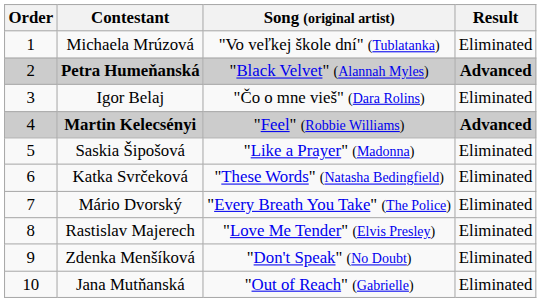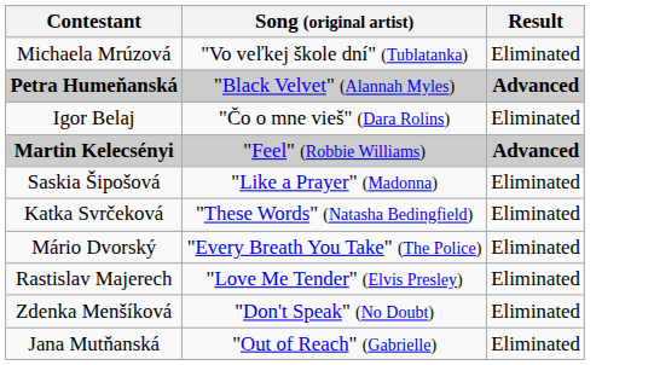 <table class="wikitable plainrowheaders" style="text-align:center;">
 <tr>
-<th scope="col">Order</th>
 <th scope="col">Contestant</th>
 <th scope="col">Song <small>(original artist)</small></th>
 <th scope="col">Result</th>
 </tr>
 <tr>
-<td>1</td>
 <td>Michaela Mrúzová</td>
 <td>"Vo veľkej škole dní" <small>(<a href='#'>Tublatanka</a>)</small></td>
 <td>Eliminated</td>
 </tr>
 <tr style="background:#ccc;">
-<td>2</td>
 <td><strong>Petra Humeňanská</strong></td>
 <td>"<a href='#'>Black Velvet</a>" <small>(<a href='#'>Alannah Myles</a>)</small></td>
 <td><strong>Advanced</strong></td>
 </tr>
 <tr>
-<td>3</td>
 <td>Igor Belaj</td>
 <td>"Čo o mne vieš" <small>(<a href='#'>Dara Rolins</a>)</small></td>
 <td>Eliminated</td>
 </tr>
 <tr style="background:#ccc;">
-<td>4</td>
 <td><strong>Martin Kelecsényi</strong></td>
 <td>"<a href='#'>Feel</a>" <small>(<a href='#'>Robbie Williams</a>)</small></td>
 <td><strong>Advanced</strong></td>
 </tr>
 <tr>
-<td>5</td>
 <td>Saskia Šipošová</td>
 <td>"<a href='#'>Like a Prayer</a>" <small>(<a href='#'>Madonna</a>)</small></td>
 <td>Eliminated</td>
 </tr>
 <tr>
-<td>6</td>
 <td>Katka Svrčeková</td>
 <td>"<a href='#'>These Words</a>" <small>(<a href='#'>Natasha Bedingfield</a>)</small></td>
 <td>Eliminated</td>
 </tr>
 <tr>
-<td>7</td>
 <td>Mário Dvorský</td>
 <td>"<a href='#'>Every Breath You Take</a>" <small>(<a href='#'>The Police</a>)</small></td>
 <td>Eliminated</td>
 </tr>
 <tr>
-<td>8</td>
 <td>Rastislav Majerech</td>
 <td>"<a href='#'>Love Me Tender</a>" <small>(<a href='#'>Elvis Presley</a>)</small></td>
 <td>Eliminated</td>
 </tr>
 <tr>
-<td>9</td>
 <td>Zdenka Menšíková</td>
 <td>"<a href='#'>Don't Speak</a>" <small>(<a href='#'>No Doubt</a>)</small></td>
 <td>Eliminated</td>
 </tr>
 <tr>
-<td>10</td>
 <td>Jana Mutňanská</td>
 <td>"<a href='#'>Out of Reach</a>" <small>(<a href='#'>Gabrielle</a>)</small></td>
 <td>Eliminated</td>
 </tr>
 </table>
